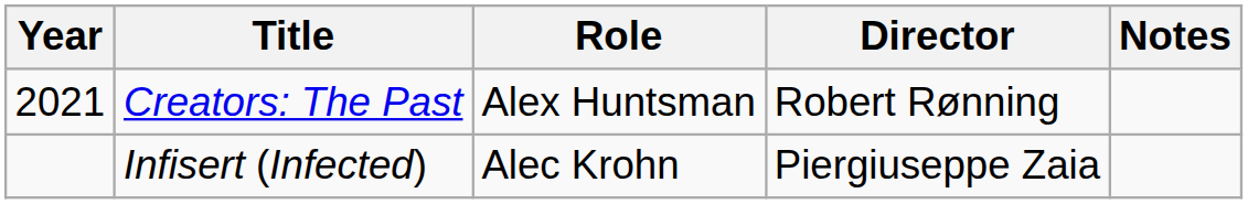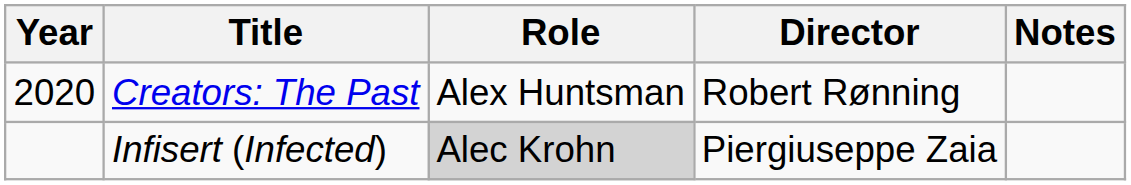 <table class="wikitable sortable">
 <tr>
 <th>Year</th>
 <th>Title</th>
 <th>Role</th>
 <th>Director</th>
 <th class="unsortable">Notes</th>
 </tr>
 <tr>
-<td>2021</td>
+<td>2020</td>
 <td><em><a href='#'>Creators: The Past</a></em></td>
 <td>Alex Huntsman</td>
 <td>Robert Rønning</td>
 <td></td>
 </tr>
 <tr>
 <td></td>
 <td><em>Infisert</em> (<em>Infected</em>)</td>
-<td>Alec Krohn</td>
+<td style="background: lightgrey;">Alec Krohn</td>
 <td>Piergiuseppe Zaia</td>
 <td></td>
 </tr>
 </table>
